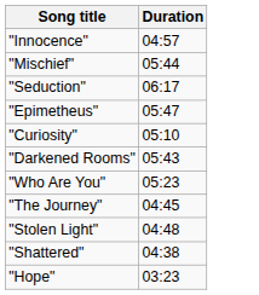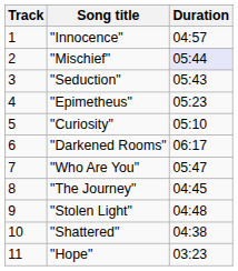 <table class="wikitable">
 <tr>
+<th>Track</th>
 <th>Song title</th>
 <th>Duration</th>
 </tr>
 <tr>
+<td>1</td>
 <td>"Innocence"</td>
 <td>04:57</td>
 </tr>
 <tr>
+<td>2</td>
 <td>"Mischief"</td>
-<td>05:44</td>
+<td style="background: lavender;">05:44</td>
 </tr>
 <tr>
+<td>3</td>
 <td>"Seduction"</td>
-<td>06:17</td>
+<td>05:43</td>
 </tr>
 <tr>
+<td>4</td>
 <td>"Epimetheus"</td>
-<td>05:47</td>
+<td>05:23</td>
 </tr>
 <tr>
+<td>5</td>
 <td>"Curiosity"</td>
 <td>05:10</td>
 </tr>
 <tr>
+<td>6</td>
 <td>"Darkened Rooms"</td>
-<td>05:43</td>
+<td>06:17</td>
 </tr>
 <tr>
+<td>7</td>
 <td>"Who Are You"</td>
-<td>05:23</td>
+<td>05:47</td>
 </tr>
 <tr>
+<td>8</td>
 <td>"The Journey"</td>
 <td>04:45</td>
 </tr>
 <tr>
+<td>9</td>
 <td>"Stolen Light"</td>
 <td>04:48</td>
 </tr>
 <tr>
+<td>10</td>
 <td>"Shattered"</td>
 <td>04:38</td>
 </tr>
 <tr>
+<td>11</td>
 <td>"Hope"</td>
 <td>03:23</td>
 </tr>
 </table>
